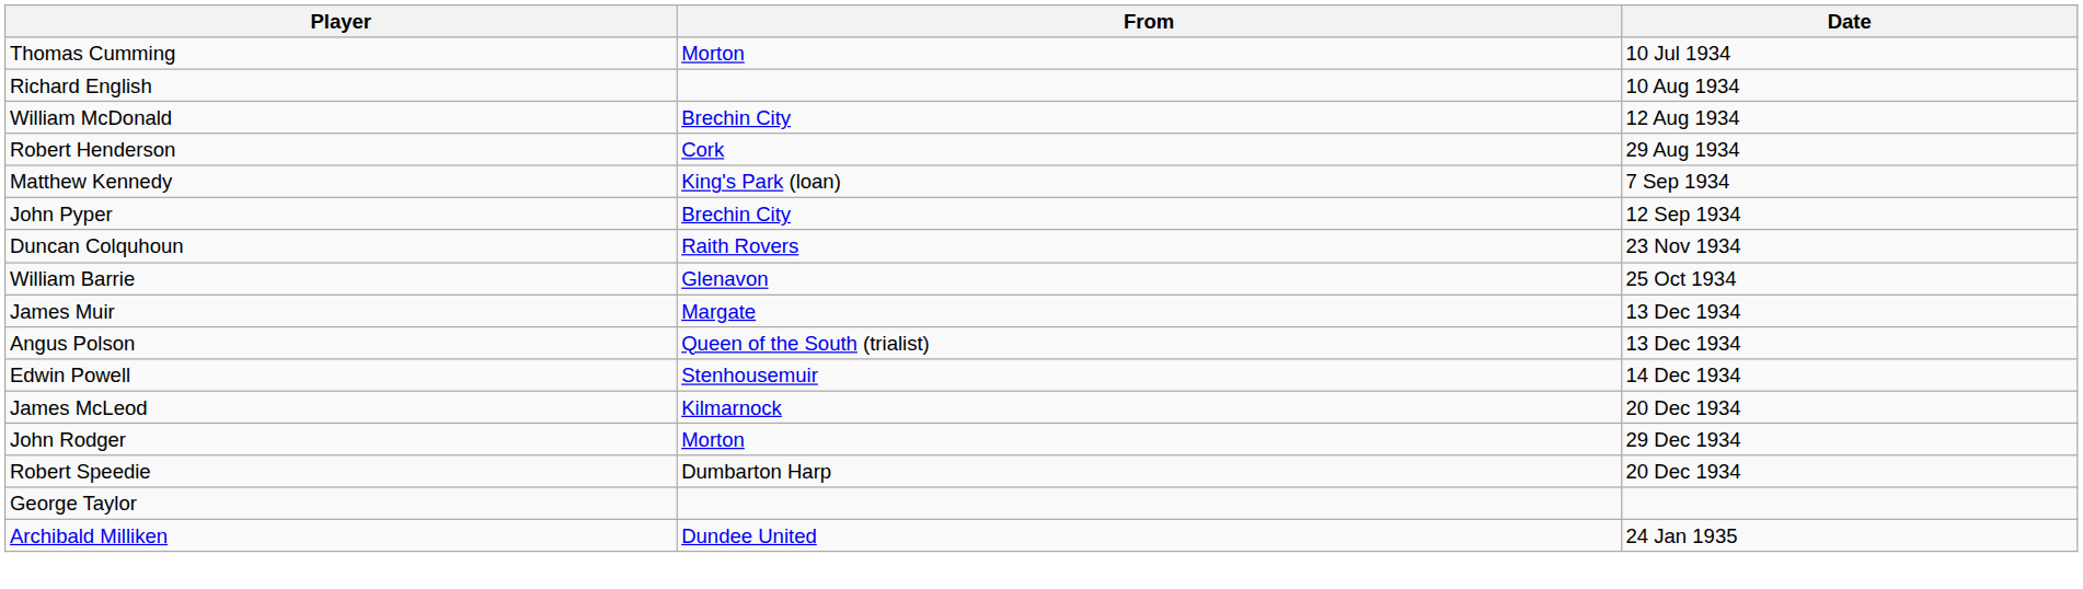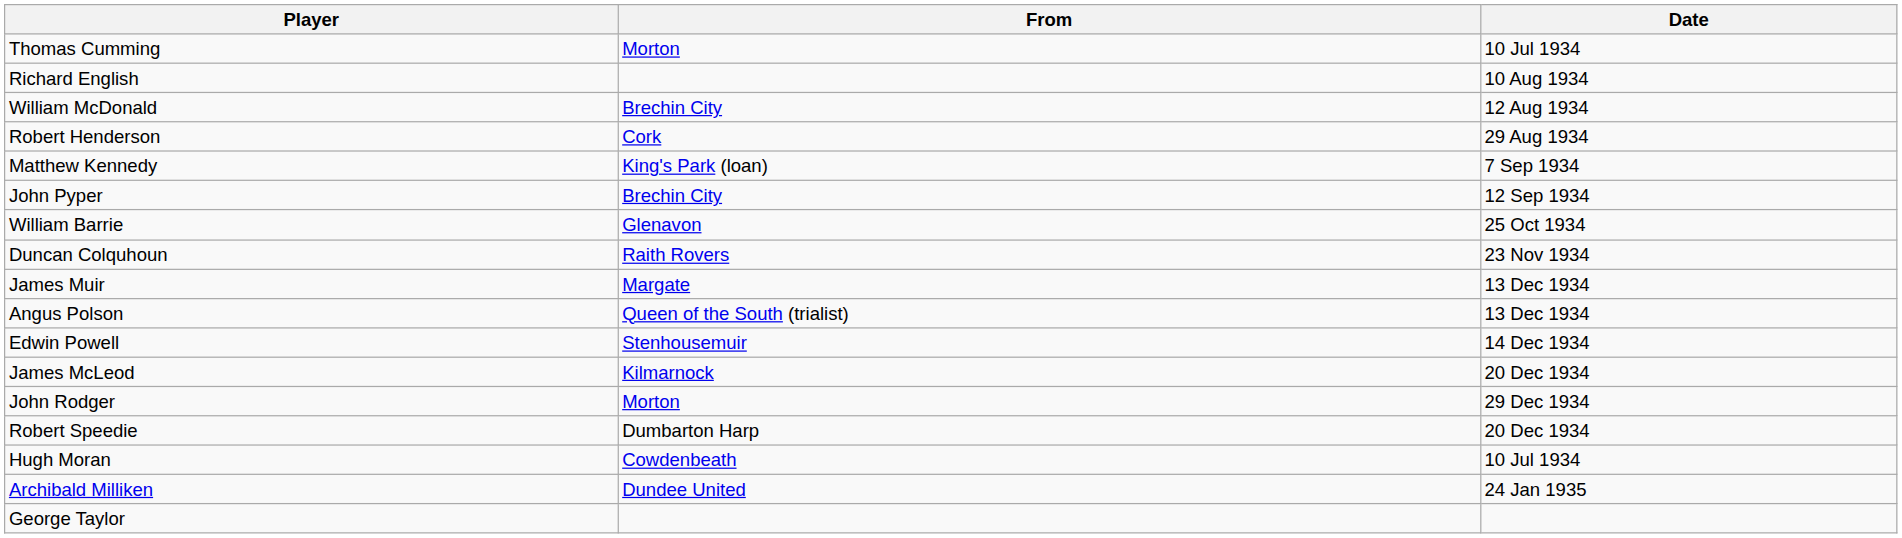 <table class="wikitable" style="text-align:center; font-size:95%;width:98%; text-align:left">
 <tr>
 <th>Player</th>
 <th>From</th>
 <th>Date</th>
 </tr>
 <tr>
 <td> Thomas Cumming</td>
 <td> <a href='#'>Morton</a></td>
 <td>10 Jul 1934</td>
 </tr>
 <tr>
 <td> Richard English</td>
 <td></td>
 <td>10 Aug 1934</td>
 </tr>
 <tr>
 <td> William McDonald</td>
 <td> <a href='#'>Brechin City</a></td>
 <td>12 Aug 1934</td>
 </tr>
 <tr>
 <td> Robert Henderson</td>
 <td> <a href='#'>Cork</a></td>
 <td>29 Aug 1934</td>
 </tr>
 <tr>
 <td> Matthew Kennedy</td>
 <td> <a href='#'>King's Park</a> (loan)</td>
 <td>7 Sep 1934</td>
 </tr>
 <tr>
 <td> John Pyper</td>
 <td> <a href='#'>Brechin City</a></td>
 <td>12 Sep 1934</td>
 </tr>
 <tr>
+<td> William Barrie</td>
+<td> <a href='#'>Glenavon</a></td>
+<td>25 Oct 1934</td>
+</tr>
+<tr>
 <td> Duncan Colquhoun</td>
 <td> <a href='#'>Raith Rovers</a></td>
 <td>23 Nov 1934</td>
-</tr>
-<tr>
-<td> William Barrie</td>
-<td> <a href='#'>Glenavon</a></td>
-<td>25 Oct 1934</td>
 </tr>
 <tr>
 <td> James Muir</td>
 <td> <a href='#'>Margate</a></td>
 <td>13 Dec 1934</td>
 </tr>
 <tr>
 <td> Angus Polson</td>
 <td> <a href='#'>Queen of the South</a> (trialist)</td>
 <td>13 Dec 1934</td>
 </tr>
 <tr>
 <td> Edwin Powell</td>
 <td> <a href='#'>Stenhousemuir</a></td>
 <td>14 Dec 1934</td>
 </tr>
 <tr>
 <td> James McLeod</td>
 <td> <a href='#'>Kilmarnock</a></td>
 <td>20 Dec 1934</td>
 </tr>
 <tr>
 <td> John Rodger</td>
 <td> <a href='#'>Morton</a></td>
 <td>29 Dec 1934</td>
 </tr>
 <tr>
 <td> Robert Speedie</td>
 <td> Dumbarton Harp</td>
 <td>20 Dec 1934</td>
 </tr>
 <tr>
-<td> George Taylor</td>
-<td></td>
-<td></td>
+<td> Hugh Moran</td>
+<td> <a href='#'>Cowdenbeath</a></td>
+<td>10 Jul 1934</td>
 </tr>
 <tr>
 <td> <a href='#'>Archibald Milliken</a></td>
 <td> <a href='#'>Dundee United</a></td>
 <td>24 Jan 1935</td>
 </tr>
+<tr>
+<td> George Taylor</td>
+<td></td>
+<td></td>
+</tr>
 </table>
